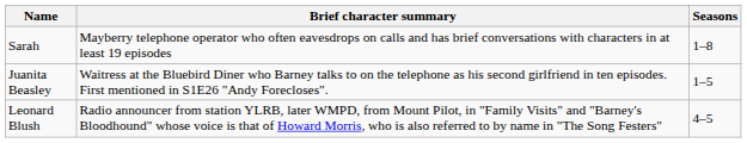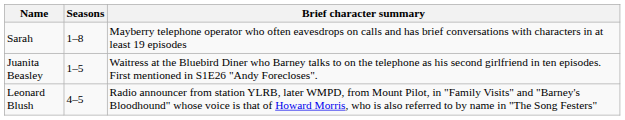 <table class="wikitable">
 <tr>
 <th>Name</th>
+<th>Seasons</th>
 <th>Brief character summary</th>
-<th>Seasons</th>
 </tr>
 <tr>
 <td>Sarah</td>
+<td>1–8</td>
 <td>Mayberry telephone operator who often eavesdrops on calls and has brief conversations with characters in at least 19 episodes</td>
-<td>1–8</td>
 </tr>
 <tr>
 <td>Juanita Beasley</td>
+<td>1–5</td>
 <td>Waitress at the Bluebird Diner who Barney talks to on the telephone as his second girlfriend in ten episodes. First mentioned in S1E26 "Andy Forecloses".</td>
-<td>1–5</td>
 </tr>
 <tr>
 <td>Leonard Blush</td>
+<td>4–5</td>
 <td>Radio announcer from station YLRB, later WMPD, from Mount Pilot, in "Family Visits" and "Barney's Bloodhound" whose voice is that of <a href='#'>Howard Morris</a>, who is also referred to by name in "The Song Festers"</td>
-<td>4–5</td>
 </tr>
 </table>
